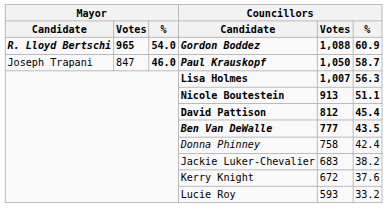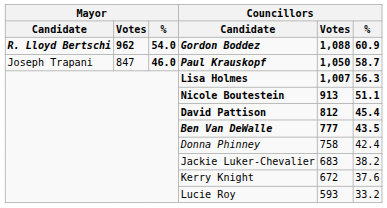 <table class="wikitable collapsible collapsed" align="right">
 <tr>
 <th colspan=3>Mayor</th>
 <th colspan=3>Councillors</th>
 </tr>
 <tr>
 <th>Candidate</th>
 <th>Votes</th>
 <th>%</th>
 <th>Candidate</th>
 <th>Votes</th>
 <th>%</th>
 </tr>
 <tr>
 <td><strong><em>R. Lloyd Bertschi</em></strong></td>
-<td><strong>965</strong></td>
+<td><strong>962</strong></td>
 <td><strong>54.0</strong></td>
 <td><strong><em>Gordon Boddez</em></strong></td>
 <td><strong>1,088</strong></td>
 <td><strong>60.9</strong></td>
 </tr>
 <tr>
 <td>Joseph Trapani</td>
 <td>847</td>
 <td><strong>46.0</strong></td>
 <td><strong><em>Paul Krauskopf</em></strong></td>
 <td><strong>1,050</strong></td>
 <td><strong>58.7</strong></td>
 </tr>
 <tr>
 <td rowspan=8 colspan=3></td>
 <td><strong>Lisa Holmes</strong></td>
 <td><strong>1,007</strong></td>
 <td><strong>56.3</strong></td>
 </tr>
 <tr>
 <td><strong>Nicole Boutestein</strong></td>
 <td><strong>913</strong></td>
 <td><strong>51.1</strong></td>
 </tr>
 <tr>
 <td><strong>David Pattison</strong></td>
 <td><strong>812</strong></td>
 <td><strong>45.4</strong></td>
 </tr>
 <tr>
 <td><strong><em>Ben Van DeWalle</em></strong></td>
 <td><strong>777</strong></td>
 <td><strong>43.5</strong></td>
 </tr>
 <tr>
 <td><em>Donna Phinney</em></td>
 <td>758</td>
 <td>42.4</td>
 </tr>
 <tr>
 <td>Jackie Luker-Chevalier</td>
 <td>683</td>
 <td>38.2</td>
 </tr>
 <tr>
 <td>Kerry Knight</td>
 <td>672</td>
 <td>37.6</td>
 </tr>
 <tr>
 <td>Lucie Roy</td>
 <td>593</td>
 <td>33.2</td>
 </tr>
 </table>
